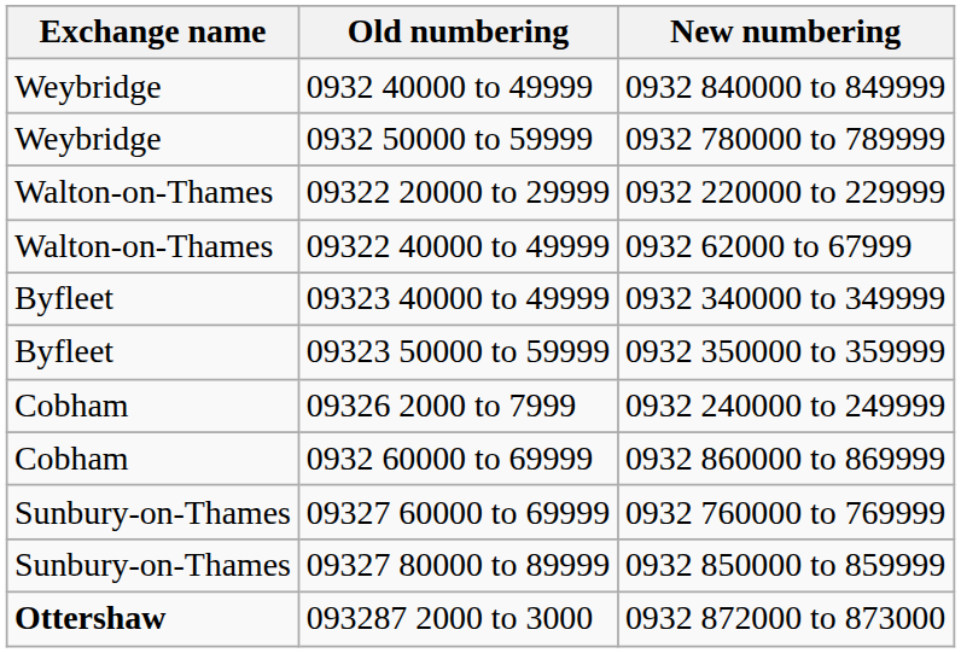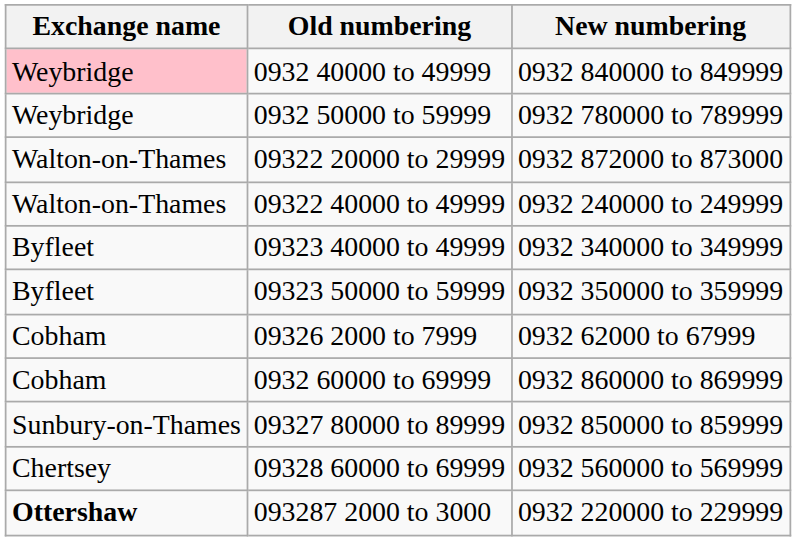 <table class="wikitable" style="width: auto; margin-left: 1.5em;">
 <tr>
 <th scope="col">Exchange name</th>
 <th scope="col">Old numbering</th>
 <th scope="col">New numbering</th>
 </tr>
 <tr>
-<td>Weybridge</td>
+<td style="background: pink;">Weybridge</td>
 <td>0932 40000 to 49999</td>
 <td>0932 840000 to 849999</td>
 </tr>
 <tr>
 <td>Weybridge</td>
 <td>0932 50000 to 59999</td>
 <td>0932 780000 to 789999</td>
 </tr>
 <tr>
 <td>Walton-on-Thames</td>
 <td>09322 20000 to 29999</td>
-<td>0932 220000 to 229999</td>
+<td>0932 872000 to 873000</td>
 </tr>
 <tr>
 <td>Walton-on-Thames</td>
 <td>09322 40000 to 49999</td>
-<td>0932 62000 to 67999</td>
+<td>0932 240000 to 249999</td>
 </tr>
 <tr>
 <td>Byfleet</td>
 <td>09323 40000 to 49999</td>
 <td>0932 340000 to 349999</td>
 </tr>
 <tr>
 <td>Byfleet</td>
 <td>09323 50000 to 59999</td>
 <td>0932 350000 to 359999</td>
 </tr>
 <tr>
 <td>Cobham</td>
 <td>09326 2000 to 7999</td>
-<td>0932 240000 to 249999</td>
+<td>0932 62000 to 67999</td>
 </tr>
 <tr>
 <td>Cobham</td>
 <td>0932 60000 to 69999</td>
 <td>0932 860000 to 869999</td>
 </tr>
 <tr>
 <td>Sunbury-on-Thames</td>
-<td>09327 60000 to 69999</td>
-<td>0932 760000 to 769999</td>
-</tr>
-<tr>
-<td>Sunbury-on-Thames</td>
 <td>09327 80000 to 89999</td>
 <td>0932 850000 to 859999</td>
 </tr>
 <tr>
+<td>Chertsey</td>
+<td>09328 60000 to 69999</td>
+<td>0932 560000 to 569999</td>
+</tr>
+<tr>
 <td><strong>Ottershaw</strong></td>
 <td>093287 2000 to 3000</td>
-<td>0932 872000 to 873000</td>
+<td>0932 220000 to 229999</td>
 </tr>
 </table>
